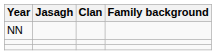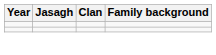 <table class="wikitable">
 <tr>
 <th>Year</th>
 <th>Jasagh</th>
 <th>Clan</th>
 <th>Family background</th>
-</tr>
-<tr>
-<td>NN</td>
-<td></td>
-<td></td>
-<td></td>
 </tr>
 <tr>
 <td></td>
 <td></td>
 <td></td>
 <td></td>
 </tr>
 <tr>
 <td></td>
 <td></td>
 <td></td>
 <td></td>
 </tr>
 </table>
